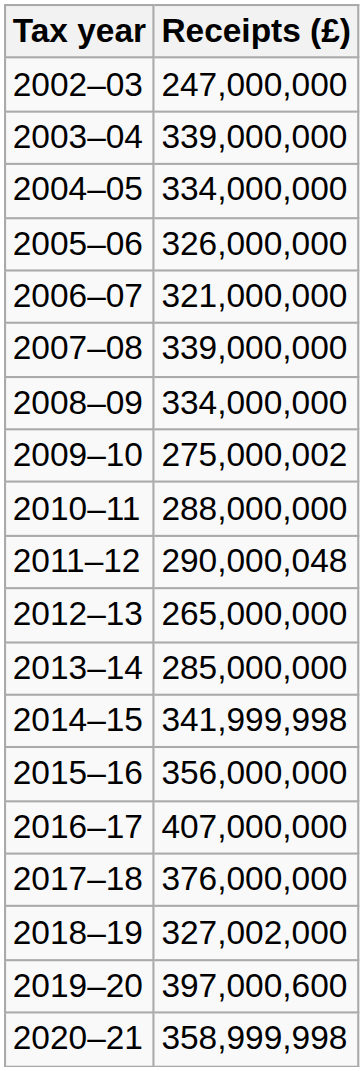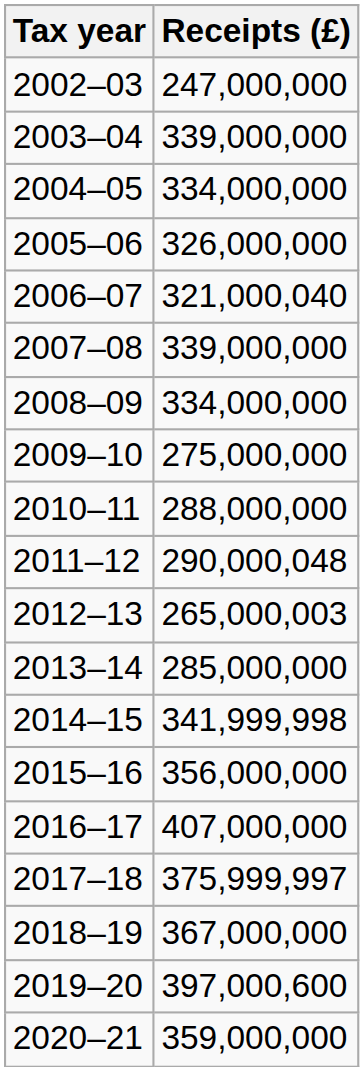 <table class="wikitable">
 <tr>
 <th>Tax year</th>
 <th>Receipts (£)</th>
 </tr>
 <tr>
 <td>2002–03</td>
 <td>247,000,000</td>
 </tr>
 <tr>
 <td>2003–04</td>
 <td>339,000,000</td>
 </tr>
 <tr>
 <td>2004–05</td>
 <td>334,000,000</td>
 </tr>
 <tr>
 <td>2005–06</td>
 <td>326,000,000</td>
 </tr>
 <tr>
 <td>2006–07</td>
-<td>321,000,000</td>
+<td>321,000,040</td>
 </tr>
 <tr>
 <td>2007–08</td>
 <td>339,000,000</td>
 </tr>
 <tr>
 <td>2008–09</td>
 <td>334,000,000</td>
 </tr>
 <tr>
 <td>2009–10</td>
-<td>275,000,002</td>
+<td>275,000,000</td>
 </tr>
 <tr>
 <td>2010–11</td>
 <td>288,000,000</td>
 </tr>
 <tr>
 <td>2011–12</td>
 <td>290,000,048</td>
 </tr>
 <tr>
 <td>2012–13</td>
-<td>265,000,000</td>
+<td>265,000,003</td>
 </tr>
 <tr>
 <td>2013–14</td>
 <td>285,000,000</td>
 </tr>
 <tr>
 <td>2014–15</td>
 <td>341,999,998</td>
 </tr>
 <tr>
 <td>2015–16</td>
 <td>356,000,000</td>
 </tr>
 <tr>
 <td>2016–17</td>
 <td>407,000,000</td>
 </tr>
 <tr>
 <td>2017–18</td>
-<td>376,000,000</td>
+<td>375,999,997</td>
 </tr>
 <tr>
 <td>2018–19</td>
-<td>327,002,000</td>
+<td>367,000,000</td>
 </tr>
 <tr>
 <td>2019–20</td>
 <td>397,000,600</td>
 </tr>
 <tr>
 <td>2020–21</td>
-<td>358,999,998</td>
+<td>359,000,000</td>
 </tr>
 </table>
